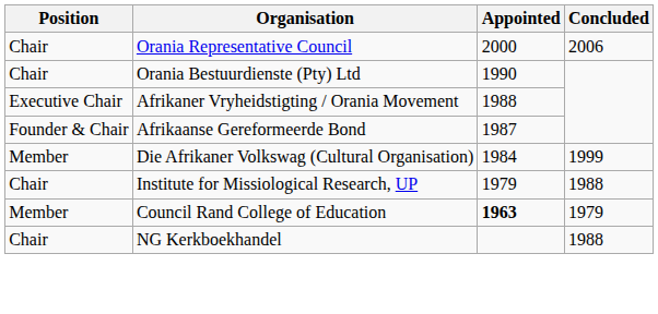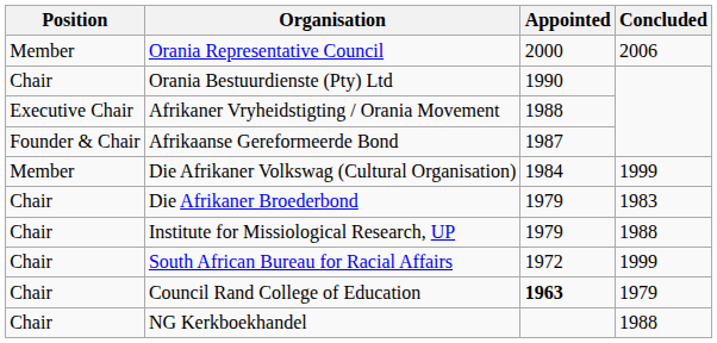 <table class="wikitable">
 <tr>
 <th>Position</th>
 <th>Organisation</th>
 <th>Appointed</th>
 <th>Concluded</th>
 </tr>
 <tr>
-<td>Chair</td>
+<td>Member</td>
 <td><a href='#'>Orania Representative Council</a></td>
 <td>2000</td>
 <td>2006</td>
 </tr>
 <tr>
 <td>Chair</td>
 <td>Orania Bestuurdienste (Pty) Ltd</td>
 <td>1990</td>
 </tr>
 <tr>
 <td>Executive Chair</td>
 <td>Afrikaner Vryheidstigting / Orania Movement</td>
 <td>1988</td>
 </tr>
 <tr>
 <td>Founder & Chair</td>
 <td>Afrikaanse Gereformeerde Bond</td>
 <td>1987</td>
 </tr>
 <tr>
 <td>Member</td>
 <td>Die Afrikaner Volkswag (Cultural Organisation)</td>
 <td>1984</td>
 <td>1999</td>
 </tr>
 <tr>
 <td>Chair</td>
+<td>Die <a href='#'>Afrikaner Broederbond</a></td>
+<td>1979</td>
+<td>1983</td>
+</tr>
+<tr>
+<td>Chair</td>
 <td>Institute for Missiological Research, <a href='#'>UP</a></td>
 <td>1979</td>
 <td>1988</td>
 </tr>
 <tr>
-<td>Member</td>
+<td>Chair</td>
+<td><a href='#'>South African Bureau for Racial Affairs</a></td>
+<td>1972</td>
+<td>1999</td>
+</tr>
+<tr>
+<td>Chair</td>
 <td>Council Rand College of Education</td>
 <td><strong>1963</strong></td>
 <td>1979</td>
 </tr>
 <tr>
 <td>Chair</td>
 <td>NG Kerkboekhandel</td>
 <td></td>
 <td>1988</td>
 </tr>
 </table>
